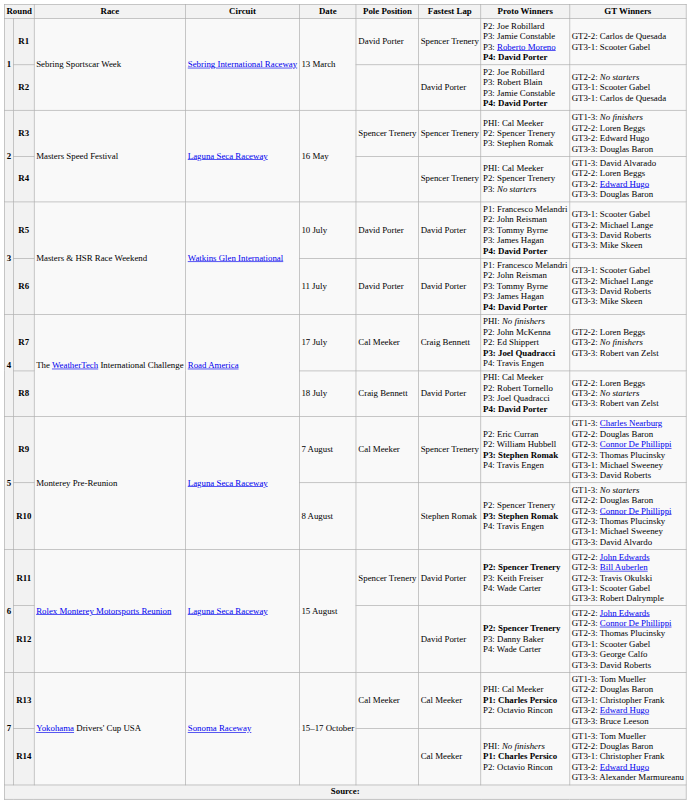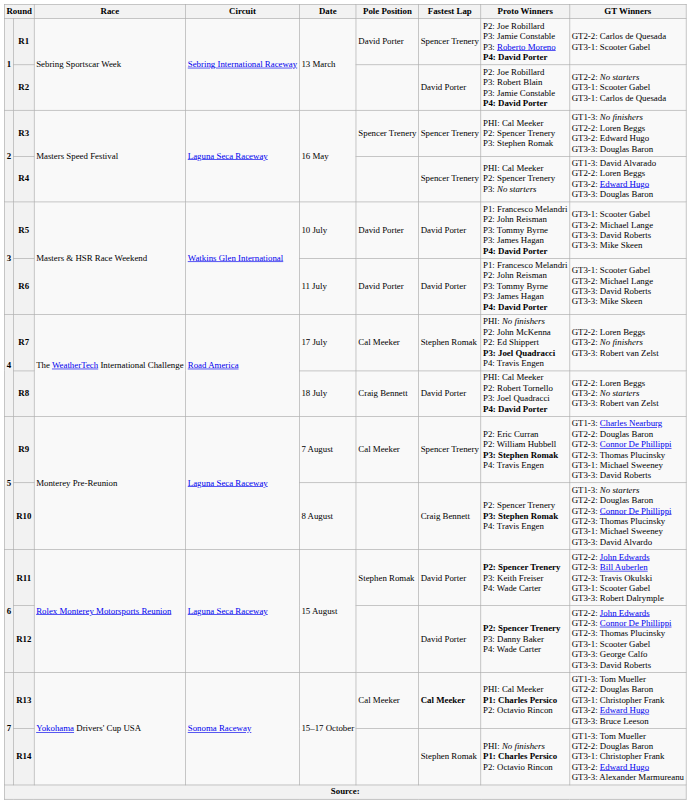 <table class="wikitable" style="font-size: 85%;">
 <tr>
 <th colspan=2>Round</th>
 <th>Race</th>
 <th>Circuit</th>
 <th>Date</th>
 <th>Pole Position</th>
 <th>Fastest Lap</th>
 <th>Proto Winners</th>
 <th>GT Winners</th>
 </tr>
 <tr>
 <th rowspan=2>1</th>
 <th>R1</th>
 <td rowspan=2>Sebring Sportscar Week</td>
 <td rowspan=2> <a href='#'>Sebring International Raceway</a></td>
 <td rowspan=2>13 March</td>
 <td> David Porter</td>
 <td> Spencer Trenery</td>
 <td>P2:  Joe Robillard<br>P3:  Jamie Constable<br>P3:  <a href='#'>Roberto Moreno</a><br><strong>P4:  David Porter</strong></td>
 <td>GT2-2:  Carlos de Quesada<br>GT3-1:  Scooter Gabel</td>
 </tr>
 <tr>
 <th>R2</th>
 <td></td>
 <td> David Porter</td>
 <td>P2:  Joe Robillard<br>P3:  Robert Blain<br>P3:  Jamie Constable<br><strong>P4:  David Porter</strong></td>
 <td>GT2-2: <em>No starters</em><br>GT3-1:  Scooter Gabel<br>GT3-1:  Carlos de Quesada</td>
 </tr>
 <tr>
 <th rowspan=2>2</th>
 <th>R3</th>
 <td rowspan=2>Masters Speed Festival</td>
 <td rowspan=2> <a href='#'>Laguna Seca Raceway</a></td>
 <td rowspan=2>16 May</td>
 <td> Spencer Trenery</td>
 <td> Spencer Trenery</td>
 <td>PHI:  Cal Meeker<br>P2:  Spencer Trenery<br>P3:  Stephen Romak</td>
 <td>GT1-3: <em>No finishers</em><br>GT2-2:  Loren Beggs<br>GT3-2:  Edward Hugo<br>GT3-3:  Douglas Baron</td>
 </tr>
 <tr>
 <th>R4</th>
 <td></td>
 <td> Spencer Trenery</td>
 <td>PHI:  Cal Meeker<br>P2:  Spencer Trenery<br>P3: <em>No starters</em></td>
 <td>GT1-3:  David Alvarado<br>GT2-2:  Loren Beggs<br>GT3-2:  <a href='#'>Edward Hugo</a><br>GT3-3:  Douglas Baron</td>
 </tr>
 <tr>
 <th rowspan=2>3</th>
 <th>R5</th>
 <td rowspan=2>Masters & HSR Race Weekend</td>
 <td rowspan=2> <a href='#'>Watkins Glen International</a></td>
 <td>10 July</td>
 <td> David Porter</td>
 <td> David Porter</td>
 <td>P1:  Francesco Melandri<br>P2:  John Reisman<br>P3:  Tommy Byrne<br>P3:  James Hagan<br><strong>P4:  David Porter</strong></td>
 <td>GT3-1:  Scooter Gabel<br>GT3-2:  Michael Lange<br>GT3-3:  David Roberts<br>GT3-3:  Mike Skeen</td>
 </tr>
 <tr>
 <th>R6</th>
 <td>11 July</td>
 <td> David Porter</td>
 <td> David Porter</td>
 <td>P1:  Francesco Melandri<br>P2:  John Reisman<br>P3:  Tommy Byrne<br>P3:  James Hagan<br><strong>P4:  David Porter</strong></td>
 <td>GT3-1:  Scooter Gabel<br>GT3-2:  Michael Lange<br>GT3-3:  David Roberts<br>GT3-3:  Mike Skeen</td>
 </tr>
 <tr>
 <th rowspan=2>4</th>
 <th>R7</th>
 <td rowspan=2>The <a href='#'>WeatherTech</a> International Challenge</td>
 <td rowspan=2> <a href='#'>Road America</a></td>
 <td>17 July</td>
 <td> Cal Meeker</td>
-<td> Craig Bennett</td>
+<td> Stephen Romak</td>
 <td>PHI: <em>No finishers</em><br>P2:  John McKenna<br>P2:  Ed Shippert<br><strong>P3:  Joel Quadracci</strong><br>P4:  Travis Engen</td>
 <td>GT2-2:  Loren Beggs<br>GT3-2: <em>No finishers</em><br>GT3-3:  Robert van Zelst</td>
 </tr>
 <tr>
 <th>R8</th>
 <td>18 July</td>
 <td> Craig Bennett</td>
 <td> David Porter</td>
 <td>PHI:  Cal Meeker<br>P2:  Robert Tornello<br>P3:  Joel Quadracci<br><strong>P4:  David Porter</strong></td>
 <td>GT2-2:  Loren Beggs<br>GT3-2: <em>No starters</em><br>GT3-3:  Robert van Zelst</td>
 </tr>
 <tr>
 <th rowspan=2>5</th>
 <th>R9</th>
 <td rowspan=2>Monterey Pre-Reunion</td>
 <td rowspan=2> <a href='#'>Laguna Seca Raceway</a></td>
 <td>7 August</td>
 <td> Cal Meeker</td>
 <td> Spencer Trenery</td>
 <td>P2:  Eric Curran<br>P2:  William Hubbell<br><strong>P3:  Stephen Romak</strong><br>P4:  Travis Engen</td>
 <td>GT1-3:  <a href='#'>Charles Nearburg</a><br>GT2-2:  Douglas Baron<br>GT2-3:  <a href='#'>Connor De Phillippi</a><br>GT2-3:  Thomas Plucinsky<br>GT3-1:  Michael Sweeney<br>GT3-3:  David Roberts</td>
 </tr>
 <tr>
 <th>R10</th>
 <td>8 August</td>
 <td></td>
-<td> Stephen Romak</td>
+<td> Craig Bennett</td>
 <td>P2:  Spencer Trenery<br><strong>P3:  Stephen Romak</strong><br>P4:  Travis Engen</td>
 <td>GT1-3: <em>No starters</em><br>GT2-2:  Douglas Baron<br>GT2-3:  <a href='#'>Connor De Phillippi</a><br>GT2-3:  Thomas Plucinsky<br>GT3-1:  Michael Sweeney<br>GT3-3:  David Alvardo</td>
 </tr>
 <tr>
 <th rowspan=2>6</th>
 <th>R11</th>
 <td rowspan=2><a href='#'>Rolex Monterey Motorsports Reunion</a></td>
 <td rowspan=2> <a href='#'>Laguna Seca Raceway</a></td>
 <td rowspan=2>15 August</td>
-<td> Spencer Trenery</td>
+<td> Stephen Romak</td>
 <td> David Porter</td>
 <td><strong>P2:  Spencer Trenery</strong><br>P3:  Keith Freiser<br>P4:  Wade Carter</td>
 <td>GT2-2:  <a href='#'>John Edwards</a><br>GT2-3:  <a href='#'>Bill Auberlen</a><br>GT2-3:  Travis Okulski<br>GT3-1:  Scooter Gabel<br>GT3-3:  Robert Dalrymple</td>
 </tr>
 <tr>
 <th>R12</th>
 <td></td>
 <td> David Porter</td>
 <td><strong>P2:  Spencer Trenery</strong><br>P3:  Danny Baker<br>P4:  Wade Carter</td>
 <td>GT2-2:  <a href='#'>John Edwards</a><br>GT2-3:  <a href='#'>Connor De Phillippi</a><br>GT2-3:  Thomas Plucinsky<br>GT3-1:  Scooter Gabel<br>GT3-3:  George Calfo<br>GT3-3:  David Roberts</td>
 </tr>
 <tr>
 <th rowspan=2>7</th>
 <th>R13</th>
 <td rowspan=2><a href='#'>Yokohama</a> Drivers' Cup USA</td>
 <td rowspan=2> <a href='#'>Sonoma Raceway</a></td>
 <td rowspan=2>15–17 October</td>
 <td> Cal Meeker</td>
-<td> Cal Meeker</td>
+<td><strong> Cal Meeker</strong></td>
 <td>PHI:  Cal Meeker<br><strong>P1:  Charles Persico</strong><br>P2:  Octavio Rincon</td>
 <td>GT1-3:  Tom Mueller<br>GT2-2:  Douglas Baron<br>GT3-1:  Christopher Frank<br>GT3-2:  <a href='#'>Edward Hugo</a><br>GT3-3:  Bruce Leeson</td>
 </tr>
 <tr>
 <th>R14</th>
 <td></td>
-<td> Cal Meeker</td>
+<td> Stephen Romak</td>
 <td>PHI: <em>No finishers</em><br><strong>P1:  Charles Persico</strong><br>P2:  Octavio Rincon</td>
 <td>GT1-3:  Tom Mueller<br>GT2-2:  Douglas Baron<br>GT3-1:  Christopher Frank<br>GT3-2:  <a href='#'>Edward Hugo</a><br>GT3-3:  Alexander Marmureanu</td>
 </tr>
 <tr>
 <th colspan=9>Source:</th>
 </tr>
 </table>
